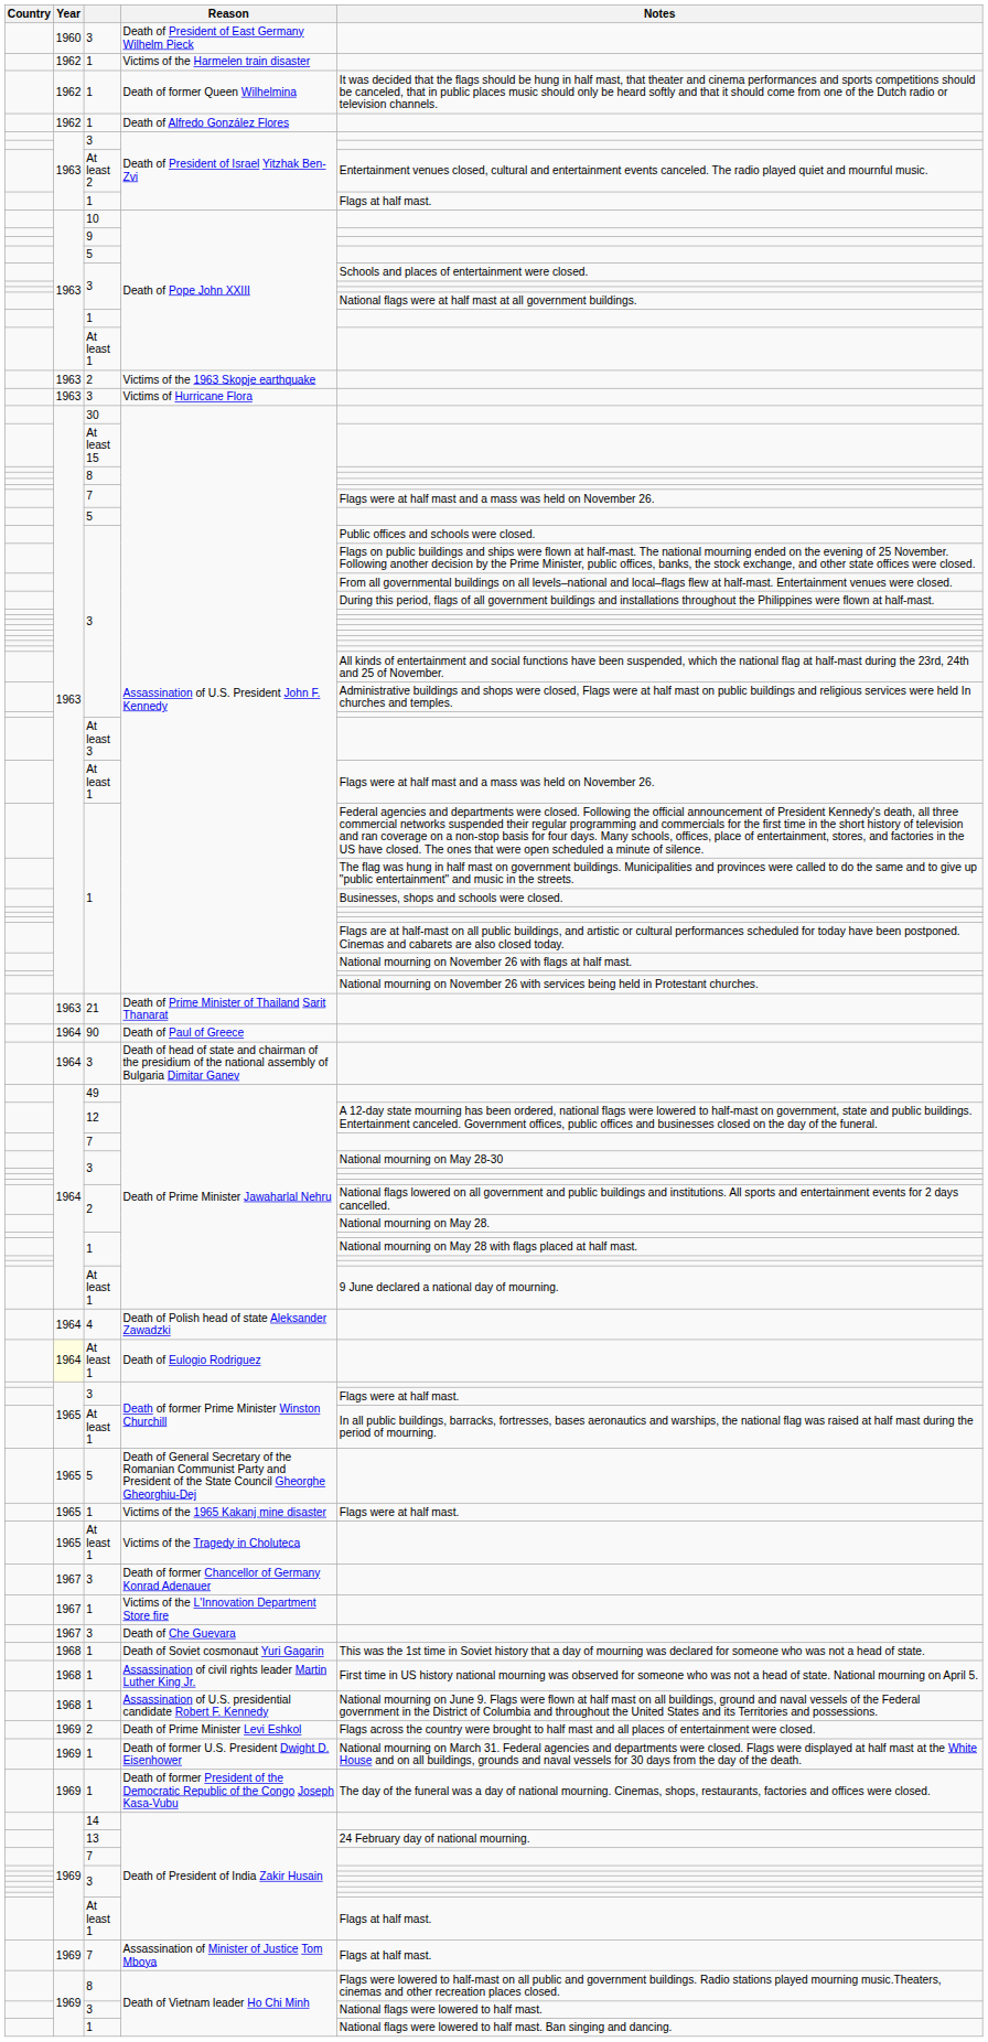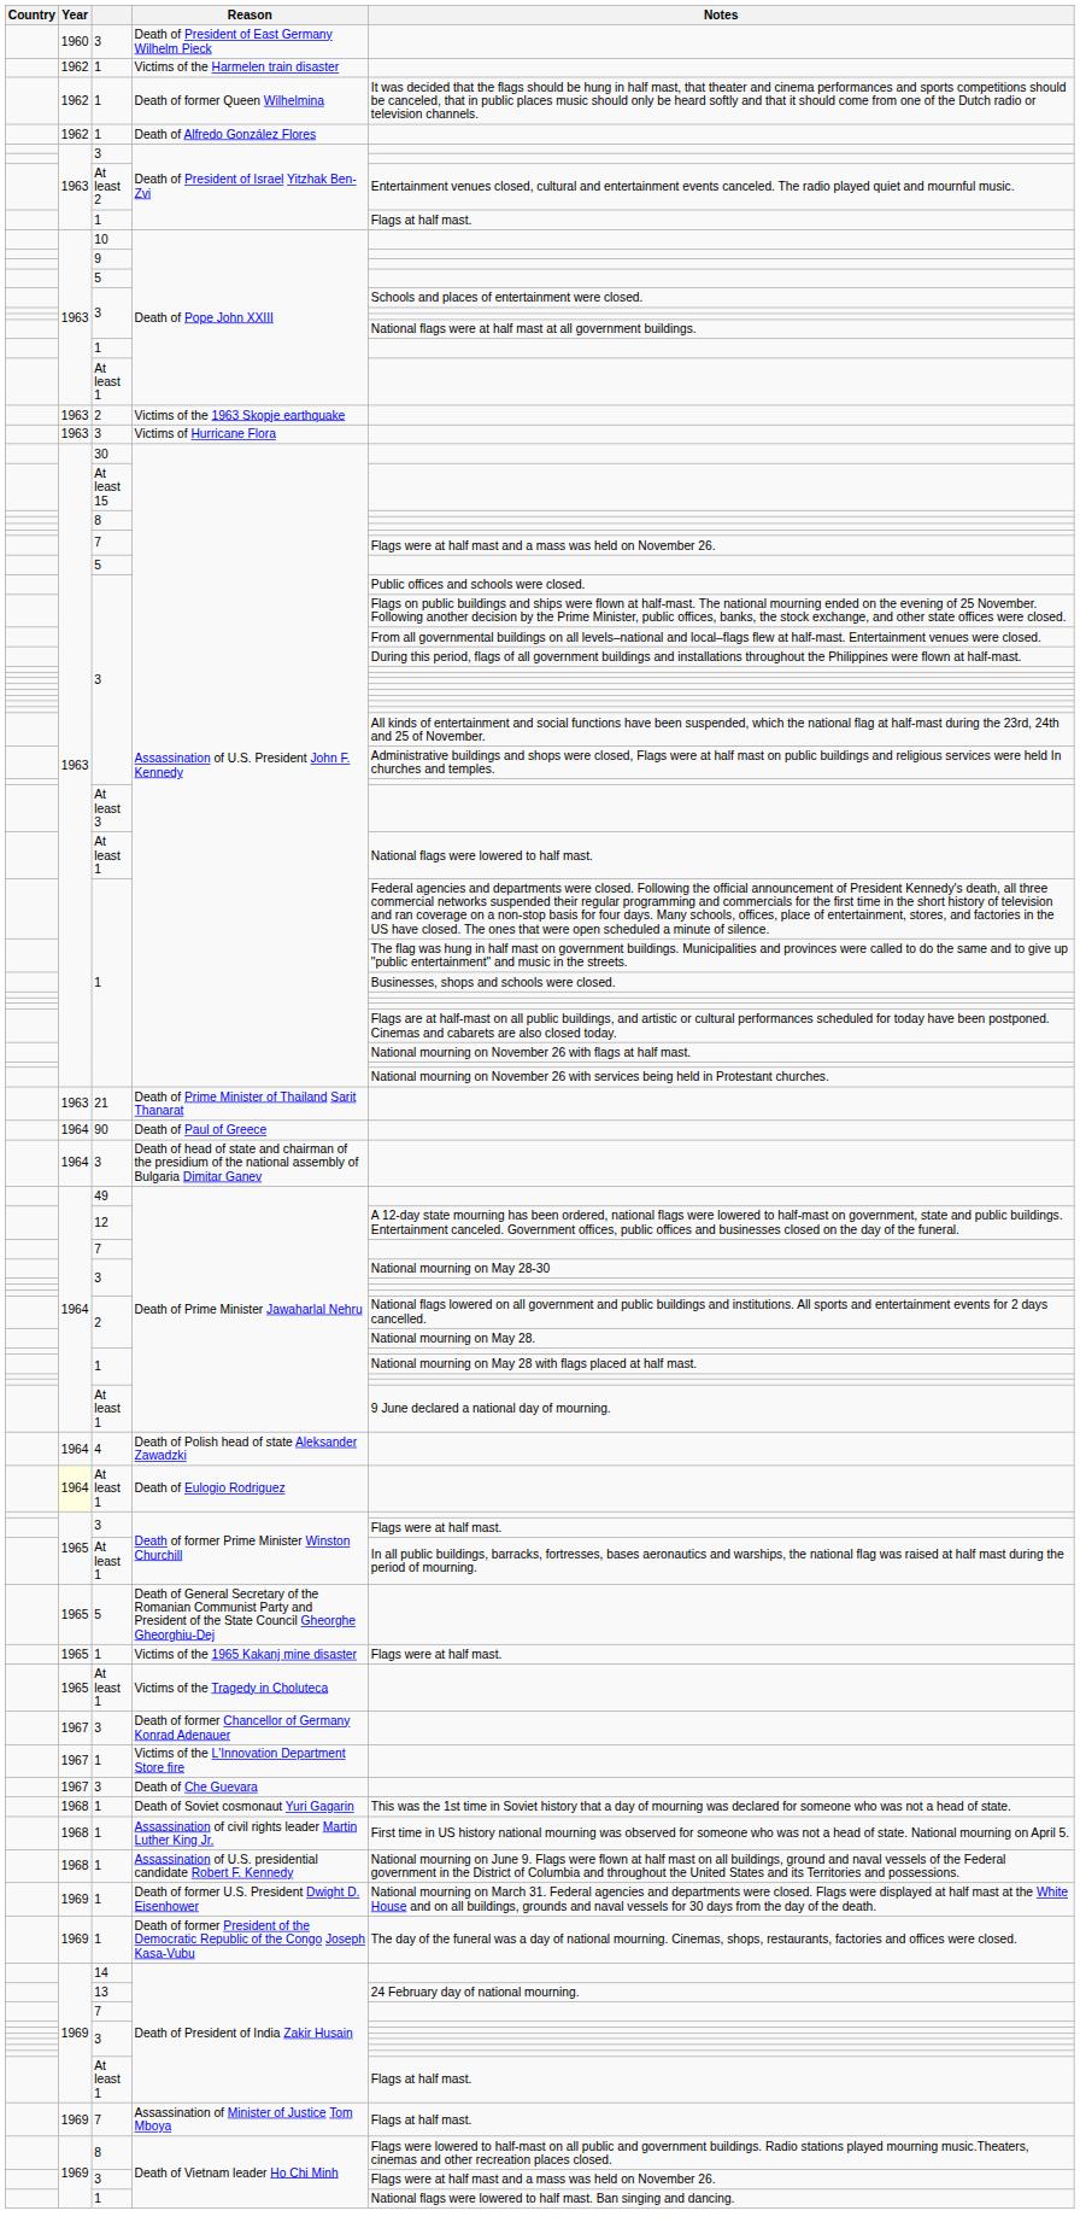 <table class="wikitable sortable" style="font-size:90%;">
 <tr>
 <th>Country</th>
 <th>Year</th>
 <th></th>
 <th>Reason</th>
 <th>Notes</th>
 </tr>
 <tr>
 <td></td>
 <td>1960</td>
 <td>3</td>
 <td>Death of <a href='#'>President of East Germany</a> <a href='#'>Wilhelm Pieck</a></td>
 <td></td>
 </tr>
 <tr>
 <td></td>
 <td>1962</td>
 <td>1</td>
 <td>Victims of the <a href='#'>Harmelen train disaster</a></td>
 <td></td>
 </tr>
 <tr>
 <td></td>
 <td>1962</td>
 <td>1</td>
 <td>Death of former Queen <a href='#'>Wilhelmina</a></td>
 <td>It was decided that the flags should be hung in half mast, that theater and cinema performances and sports competitions should be canceled, that in public places music should only be heard softly and that it should come from one of the Dutch radio or television channels.</td>
 </tr>
 <tr>
 <td></td>
 <td>1962</td>
 <td>1</td>
 <td>Death of <a href='#'>Alfredo González Flores</a></td>
 <td></td>
 </tr>
 <tr>
 <td></td>
 <td rowspan=4>1963</td>
 <td rowspan=2>3</td>
 <td rowspan=4>Death of <a href='#'>President of Israel</a> <a href='#'>Yitzhak Ben-Zvi</a></td>
 <td></td>
 </tr>
 <tr>
 <td></td>
 <td></td>
 </tr>
 <tr>
 <td></td>
 <td>At least 2</td>
 <td>Entertainment venues closed, cultural and entertainment events canceled. The radio played quiet and mournful music.</td>
 </tr>
 <tr>
 <td></td>
 <td>1</td>
 <td>Flags at half mast.</td>
 </tr>
 <tr>
 <td></td>
 <td rowspan="10">1963</td>
 <td>10</td>
 <td rowspan="10">Death of <a href='#'>Pope John XXIII</a></td>
 <td></td>
 </tr>
 <tr>
 <td></td>
 <td rowspan=2>9</td>
 <td></td>
 </tr>
 <tr>
 <td></td>
 <td></td>
 </tr>
 <tr>
 <td></td>
 <td>5</td>
 <td></td>
 </tr>
 <tr>
 <td></td>
 <td rowspan="4">3</td>
 <td>Schools and places of entertainment were closed.</td>
 </tr>
 <tr>
 <td></td>
 <td></td>
 </tr>
 <tr>
 <td></td>
 <td></td>
 </tr>
 <tr>
 <td></td>
 <td>National flags were at half mast at all government buildings.</td>
 </tr>
 <tr>
 <td></td>
 <td>1</td>
 <td></td>
 </tr>
 <tr>
 <td></td>
 <td>At least 1</td>
 <td></td>
 </tr>
 <tr>
 <td></td>
 <td>1963</td>
 <td>2</td>
 <td>Victims of the <a href='#'>1963 Skopje earthquake</a></td>
 <td></td>
 </tr>
 <tr>
 <td></td>
 <td>1963</td>
 <td>3</td>
 <td>Victims of <a href='#'>Hurricane Flora</a></td>
 <td></td>
 </tr>
 <tr>
 <td></td>
 <td rowspan=35>1963</td>
 <td>30</td>
 <td rowspan=35><a href='#'>Assassination</a> of U.S. President <a href='#'>John F. Kennedy</a></td>
 <td></td>
 </tr>
 <tr>
 <td></td>
 <td>At least 15</td>
 <td></td>
 </tr>
 <tr>
 <td></td>
 <td rowspan=3>8</td>
 <td></td>
 </tr>
 <tr>
 <td></td>
 <td></td>
 </tr>
 <tr>
 <td></td>
 <td></td>
 </tr>
 <tr>
 <td></td>
 <td rowspan=2>7</td>
 <td></td>
 </tr>
 <tr>
 <td></td>
 <td>Flags were at half mast and a mass was held on November 26.</td>
 </tr>
 <tr>
 <td></td>
 <td>5</td>
 <td></td>
 </tr>
 <tr>
 <td></td>
 <td rowspan=15>3</td>
 <td>Public offices and schools were closed.</td>
 </tr>
 <tr>
 <td></td>
 <td>Flags on public buildings and ships were flown at half-mast. The national mourning ended on the evening of 25 November. Following another decision by the Prime Minister, public offices, banks, the stock exchange, and other state offices were closed.</td>
 </tr>
 <tr>
 <td></td>
 <td>From all governmental buildings on all levels–national and local–flags flew at half-mast. Entertainment venues were closed.</td>
 </tr>
 <tr>
 <td></td>
 <td>During this period, flags of all government buildings and installations throughout the Philippines were flown at half-mast.</td>
 </tr>
 <tr>
 <td></td>
 <td></td>
 </tr>
 <tr>
 <td></td>
 <td></td>
 </tr>
 <tr>
 <td></td>
 <td></td>
 </tr>
 <tr>
 <td></td>
 <td></td>
 </tr>
 <tr>
 <td></td>
 <td></td>
 </tr>
 <tr>
 <td></td>
 <td></td>
 </tr>
 <tr>
 <td></td>
 <td></td>
 </tr>
 <tr>
 <td></td>
 <td></td>
 </tr>
 <tr>
 <td></td>
 <td>All kinds of entertainment and social functions have been suspended, which the national flag at half-mast during the 23rd, 24th and 25 of November.</td>
 </tr>
 <tr>
 <td></td>
 <td>Administrative buildings and shops were closed, Flags were at half mast on public buildings and religious services were held In churches and temples.</td>
 </tr>
 <tr>
 <td></td>
 <td></td>
 </tr>
 <tr>
 <td></td>
 <td>At least 3</td>
 <td></td>
 </tr>
 <tr>
 <td></td>
 <td>At least 1</td>
-<td>Flags were at half mast and a mass was held on November 26.</td>
+<td>National flags were lowered to half mast.</td>
 </tr>
 <tr>
 <td></td>
 <td rowspan=10>1</td>
 <td>Federal agencies and departments were closed. Following the official announcement of President Kennedy's death, all three commercial networks suspended their regular programming and commercials for the first time in the short history of television and ran coverage on a non-stop basis for four days. Many schools, offices, place of entertainment, stores, and factories in the US have closed. The ones that were open scheduled a minute of silence.</td>
 </tr>
 <tr>
 <td></td>
 <td>The flag was hung in half mast on government buildings. Municipalities and provinces were called to do the same and to give up "public entertainment" and music in the streets.</td>
 </tr>
 <tr>
 <td></td>
 <td>Businesses, shops and schools were closed.</td>
 </tr>
 <tr>
 <td></td>
 <td></td>
 </tr>
 <tr>
 <td></td>
 <td></td>
 </tr>
 <tr>
 <td></td>
 <td></td>
 </tr>
 <tr>
 <td></td>
 <td>Flags are at half-mast on all public buildings, and artistic or cultural performances scheduled for today have been postponed. Cinemas and cabarets are also closed today.</td>
 </tr>
 <tr>
 <td></td>
 <td>National mourning on November 26 with flags at half mast.</td>
 </tr>
 <tr>
 <td></td>
 <td></td>
 </tr>
 <tr>
 <td></td>
 <td>National mourning on November 26 with services being held in Protestant churches.</td>
 </tr>
 <tr>
 <td></td>
 <td>1963</td>
 <td>21</td>
 <td>Death of <a href='#'>Prime Minister of Thailand</a> <a href='#'>Sarit Thanarat</a></td>
 <td></td>
 </tr>
 <tr>
 <td></td>
 <td>1964</td>
 <td>90</td>
 <td>Death of <a href='#'>Paul of Greece</a></td>
 <td></td>
 </tr>
 <tr>
 <td></td>
 <td>1964</td>
 <td>3</td>
 <td>Death of head of state and chairman of the presidium of the national assembly of Bulgaria <a href='#'>Dimitar Ganev</a></td>
 <td></td>
 </tr>
 <tr>
 <td></td>
 <td rowspan=14>1964</td>
 <td>49</td>
 <td rowspan=14>Death of Prime Minister <a href='#'>Jawaharlal Nehru</a></td>
 <td></td>
 </tr>
 <tr>
 <td></td>
 <td>12</td>
 <td>A 12-day state mourning has been ordered, national flags were lowered to half-mast on government, state and public buildings. Entertainment canceled. Government offices, public offices and businesses closed on the day of the funeral.</td>
 </tr>
 <tr>
 <td></td>
 <td>7</td>
 <td></td>
 </tr>
 <tr>
 <td></td>
 <td rowspan=4>3</td>
 <td>National mourning on May 28-30 </td>
 </tr>
 <tr>
 <td></td>
 <td></td>
 </tr>
 <tr>
 <td></td>
 <td></td>
 </tr>
 <tr>
 <td></td>
 <td></td>
 </tr>
 <tr>
 <td></td>
 <td rowspan=2>2</td>
 <td>National flags lowered on all government and public buildings and institutions. All sports and entertainment events for 2 days cancelled.</td>
 </tr>
 <tr>
 <td></td>
 <td>National mourning on May 28.</td>
 </tr>
 <tr>
 <td></td>
 <td rowspan=4>1</td>
 <td></td>
 </tr>
 <tr>
 <td></td>
 <td>National mourning on May 28 with flags placed at half mast.</td>
 </tr>
 <tr>
 <td></td>
 <td></td>
 </tr>
 <tr>
 <td></td>
 <td></td>
 </tr>
 <tr>
 <td></td>
 <td>At least 1</td>
 <td>9 June declared a national day of mourning.</td>
 </tr>
 <tr>
 <td></td>
 <td>1964</td>
 <td>4</td>
 <td>Death of Polish head of state <a href='#'>Aleksander Zawadzki</a></td>
 <td></td>
 </tr>
 <tr>
 <td></td>
 <td style="background: lightyellow;">1964</td>
 <td>At least 1</td>
 <td>Death of <a href='#'>Eulogio Rodriguez</a></td>
 <td></td>
 </tr>
 <tr>
 <td></td>
 <td rowspan=3>1965</td>
 <td rowspan=2>3</td>
 <td rowspan=3><a href='#'>Death</a> of former Prime Minister <a href='#'>Winston Churchill</a></td>
 <td></td>
 </tr>
 <tr>
 <td></td>
 <td>Flags were at half mast.</td>
 </tr>
 <tr>
 <td></td>
 <td>At least 1</td>
 <td>In all public buildings, barracks, fortresses, bases aeronautics and warships, the national flag was raised at half mast during the period of mourning.</td>
 </tr>
 <tr>
 <td></td>
 <td>1965</td>
 <td>5</td>
 <td>Death of General Secretary of the Romanian Communist Party and President of the State Council <a href='#'>Gheorghe Gheorghiu-Dej</a></td>
 <td></td>
 </tr>
 <tr>
 <td></td>
 <td>1965</td>
 <td>1</td>
 <td>Victims of the <a href='#'>1965 Kakanj mine disaster</a></td>
 <td>Flags were at half mast.</td>
 </tr>
 <tr>
 <td></td>
 <td>1965</td>
 <td>At least 1</td>
 <td>Victims of the <a href='#'>Tragedy in Choluteca</a></td>
 <td></td>
 </tr>
 <tr>
 <td></td>
 <td>1967</td>
 <td>3</td>
 <td>Death of former <a href='#'>Chancellor of Germany</a> <a href='#'>Konrad Adenauer</a></td>
 <td></td>
 </tr>
 <tr>
 <td></td>
 <td>1967</td>
 <td>1</td>
 <td>Victims of the <a href='#'>L'Innovation Department Store fire</a></td>
 <td></td>
 </tr>
 <tr>
 <td></td>
 <td>1967</td>
 <td>3</td>
 <td>Death of <a href='#'>Che Guevara</a></td>
 <td></td>
 </tr>
 <tr>
 <td></td>
 <td>1968</td>
 <td>1</td>
 <td>Death of Soviet cosmonaut <a href='#'>Yuri Gagarin</a></td>
 <td>This was the 1st time in Soviet history that a day of mourning was declared for someone who was not a head of state.</td>
 </tr>
 <tr>
 <td></td>
 <td>1968</td>
 <td>1</td>
 <td><a href='#'>Assassination</a> of civil rights leader <a href='#'>Martin Luther King Jr.</a></td>
 <td>First time in US history national mourning was observed for someone who was not a head of state. National mourning on April 5.</td>
 </tr>
 <tr>
 <td></td>
 <td>1968</td>
 <td>1</td>
 <td><a href='#'>Assassination</a> of U.S. presidential candidate <a href='#'>Robert F. Kennedy</a></td>
 <td>National mourning on June 9. Flags were flown at half mast on all buildings, ground and naval vessels of the Federal government in the District of Columbia and throughout the United States and its Territories and possessions.</td>
 </tr>
 <tr>
 <td></td>
 <td>1969</td>
-<td>2</td>
-<td>Death of Prime Minister <a href='#'>Levi Eshkol</a></td>
-<td>Flags across the country were brought to half mast and all places of entertainment were closed.</td>
-</tr>
-<tr>
-<td></td>
-<td>1969</td>
 <td>1</td>
 <td>Death of former U.S. President <a href='#'>Dwight D. Eisenhower</a></td>
 <td>National mourning on March 31. Federal agencies and departments were closed. Flags were displayed at half mast at the <a href='#'>White House</a> and on all buildings, grounds and naval vessels for 30 days from the day of the death.</td>
 </tr>
 <tr>
 <td></td>
 <td>1969</td>
 <td>1</td>
 <td>Death of former <a href='#'>President of the Democratic Republic of the Congo</a> <a href='#'>Joseph Kasa-Vubu</a></td>
 <td>The day of the funeral was a day of national mourning. Cinemas, shops, restaurants, factories and offices were closed.</td>
 </tr>
 <tr>
 <td></td>
 <td rowspan=10>1969</td>
 <td>14</td>
 <td rowspan=10>Death of President of India <a href='#'>Zakir Husain</a></td>
 <td></td>
 </tr>
 <tr>
 <td></td>
 <td>13</td>
 <td>24 February day of national mourning.</td>
 </tr>
 <tr>
 <td></td>
 <td>7</td>
 <td></td>
 </tr>
 <tr>
 <td></td>
 <td rowspan=6>3</td>
 <td></td>
 </tr>
 <tr>
 <td></td>
 <td></td>
 </tr>
 <tr>
 <td></td>
 <td></td>
 </tr>
 <tr>
 <td></td>
 <td></td>
 </tr>
 <tr>
 <td></td>
 <td></td>
 </tr>
 <tr>
 <td></td>
 <td></td>
 </tr>
 <tr>
 <td></td>
 <td>At least 1</td>
 <td>Flags at half mast.</td>
 </tr>
 <tr>
 <td></td>
 <td>1969</td>
 <td>7</td>
 <td>Assassination of <a href='#'>Minister of Justice</a> <a href='#'>Tom Mboya</a></td>
 <td>Flags at half mast.</td>
 </tr>
 <tr>
 <td></td>
 <td rowspan=3>1969</td>
 <td>8</td>
 <td rowspan=3>Death of Vietnam leader <a href='#'>Ho Chi Minh</a></td>
 <td>Flags were lowered to half-mast on all public and government buildings. Radio stations played mourning music.Theaters, cinemas and other recreation places closed.</td>
 </tr>
 <tr>
 <td></td>
 <td>3</td>
-<td>National flags were lowered to half mast.</td>
+<td>Flags were at half mast and a mass was held on November 26.</td>
 </tr>
 <tr>
 <td></td>
 <td>1</td>
 <td>National flags were lowered to half mast. Ban singing and dancing.</td>
 </tr>
 </table>
